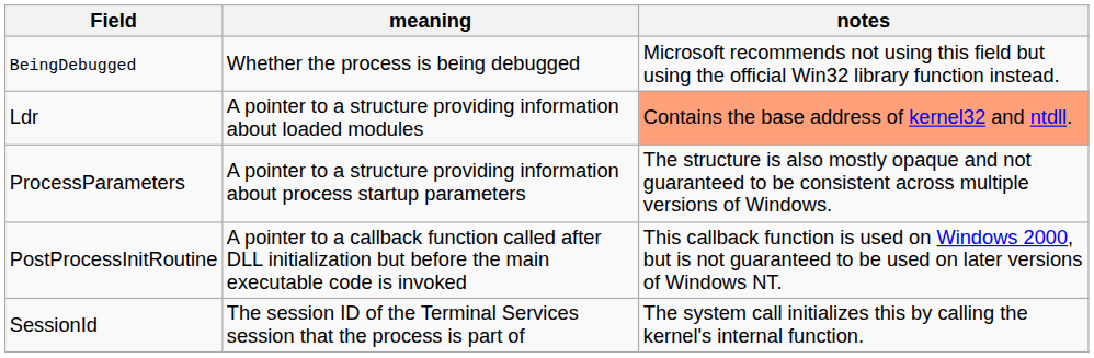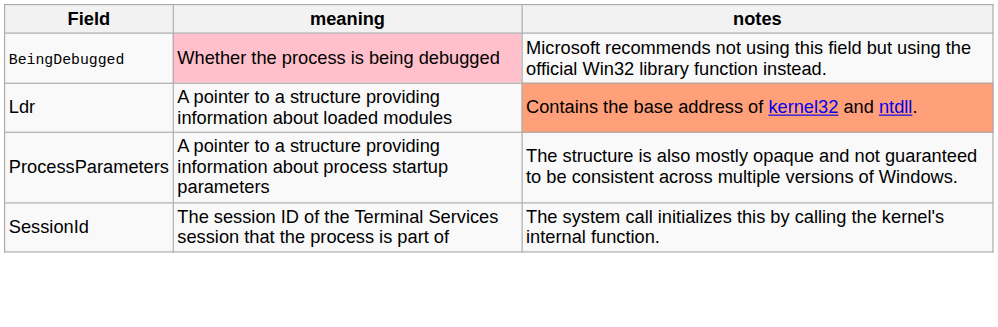 <table class="wikitable sortable">
 <tr>
 <th>Field</th>
 <th>meaning</th>
 <th>notes</th>
 </tr>
 <tr>
 <td><code>BeingDebugged</code></td>
-<td>Whether the process is being debugged</td>
+<td style="background: pink;">Whether the process is being debugged</td>
 <td>Microsoft recommends not using this field but using the official Win32  library function instead.</td>
 </tr>
 <tr>
 <td>Ldr</td>
 <td>A pointer to a  structure providing information about loaded modules</td>
 <td style="background: lightsalmon;">Contains the base address of <a href='#'>kernel32</a> and <a href='#'>ntdll</a>.</td>
 </tr>
 <tr>
 <td>ProcessParameters</td>
 <td>A pointer to a  structure providing information about process startup parameters</td>
 <td>The  structure is also mostly opaque and not guaranteed to be consistent across multiple versions of Windows.</td>
 </tr>
 <tr>
-<td>PostProcessInitRoutine</td>
-<td>A pointer to a callback function called after DLL initialization but before the main executable code is invoked</td>
-<td>This callback function is used on <a href='#'>Windows 2000</a>, but is not guaranteed to be used on later versions of Windows NT.</td>
-</tr>
-<tr>
 <td>SessionId</td>
 <td>The session ID of the Terminal Services session that the process is part of</td>
 <td>The  system call initializes this by calling the kernel's internal  function.</td>
 </tr>
 </table>
